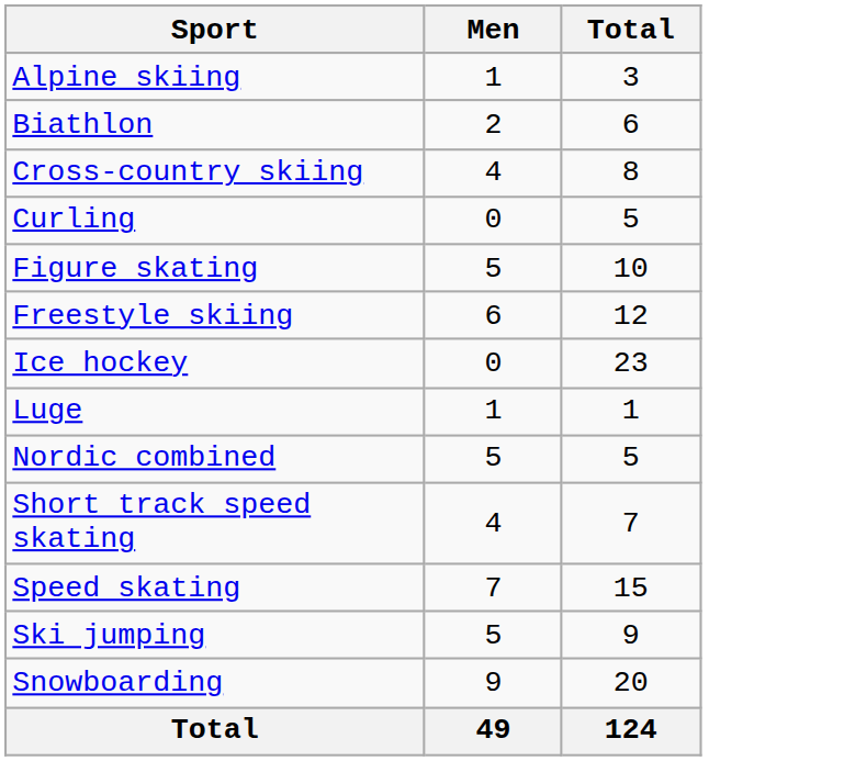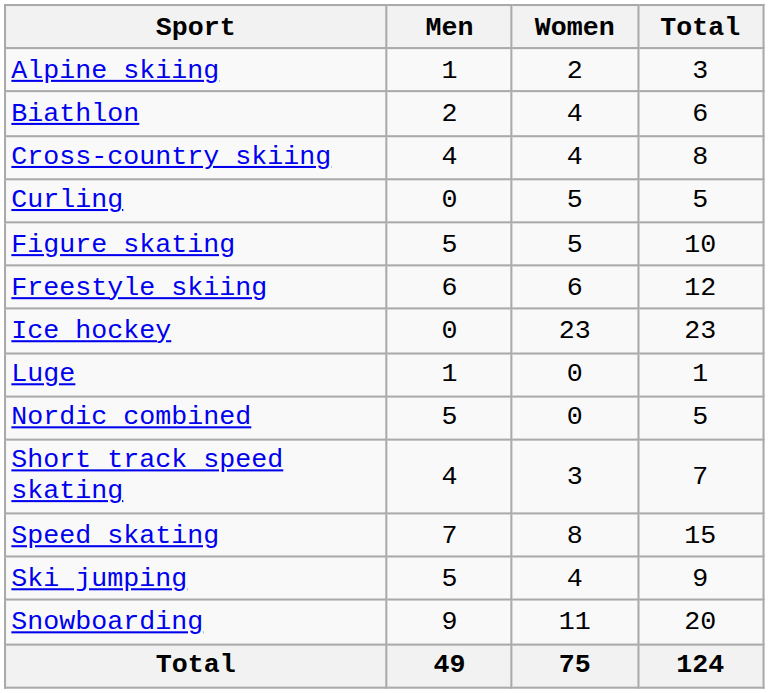 <table class="wikitable sortable" style="text-align:center;">
 <tr>
 <th width=180>Sport</th>
 <th width=55>Men</th>
+<th width=55>Women</th>
 <th width=55>Total</th>
 </tr>
 <tr>
 <td align=left><a href='#'>Alpine skiing</a></td>
 <td>1</td>
+<td>2</td>
 <td>3</td>
 </tr>
 <tr>
 <td align=left><a href='#'>Biathlon</a></td>
 <td>2</td>
+<td>4</td>
 <td>6</td>
 </tr>
 <tr>
 <td align=left><a href='#'>Cross-country skiing</a></td>
+<td>4</td>
 <td>4</td>
 <td>8</td>
 </tr>
 <tr>
 <td align=left><a href='#'>Curling</a></td>
 <td>0</td>
 <td>5</td>
+<td>5</td>
 </tr>
 <tr>
 <td align=left><a href='#'>Figure skating</a></td>
+<td>5</td>
 <td>5</td>
 <td>10</td>
 </tr>
 <tr>
 <td align=left><a href='#'>Freestyle skiing</a></td>
+<td>6</td>
 <td>6</td>
 <td>12</td>
 </tr>
 <tr>
 <td align=left><a href='#'>Ice hockey</a></td>
 <td>0</td>
 <td>23</td>
+<td>23</td>
 </tr>
 <tr>
 <td align=left><a href='#'>Luge</a></td>
 <td>1</td>
+<td>0</td>
 <td>1</td>
 </tr>
 <tr>
 <td align=left><a href='#'>Nordic combined</a></td>
 <td>5</td>
+<td>0</td>
 <td>5</td>
 </tr>
 <tr>
 <td align=left><a href='#'>Short track speed skating</a></td>
 <td>4</td>
+<td>3</td>
 <td>7</td>
 </tr>
 <tr>
 <td align=left><a href='#'>Speed skating</a></td>
 <td>7</td>
+<td>8</td>
 <td>15</td>
 </tr>
 <tr>
 <td align=left><a href='#'>Ski jumping</a></td>
 <td>5</td>
+<td>4</td>
 <td>9</td>
 </tr>
 <tr>
 <td align=left><a href='#'>Snowboarding</a></td>
 <td>9</td>
+<td>11</td>
 <td>20</td>
 </tr>
 <tr>
 <th>Total</th>
 <th>49</th>
+<th>75</th>
 <th>124</th>
 </tr>
 </table>
